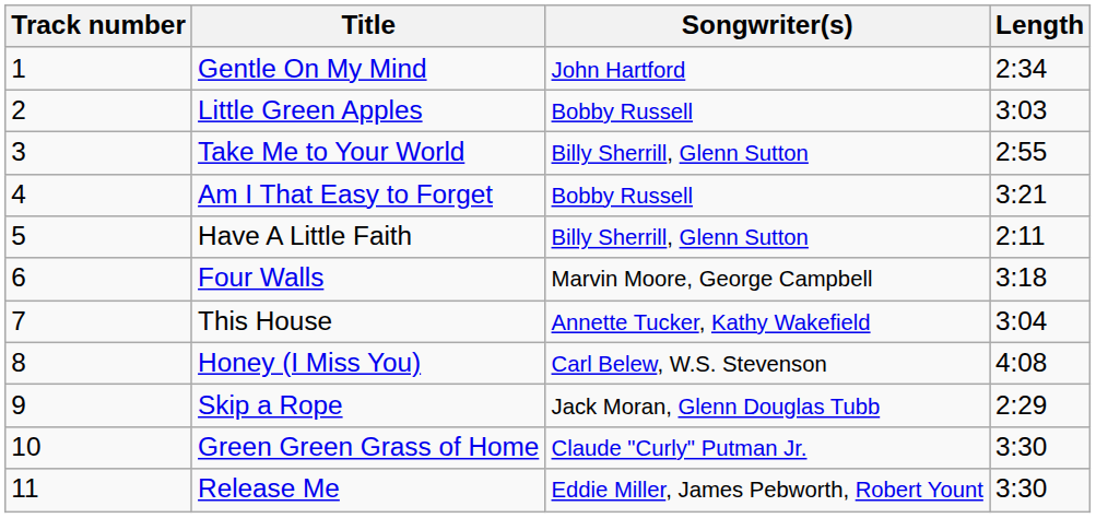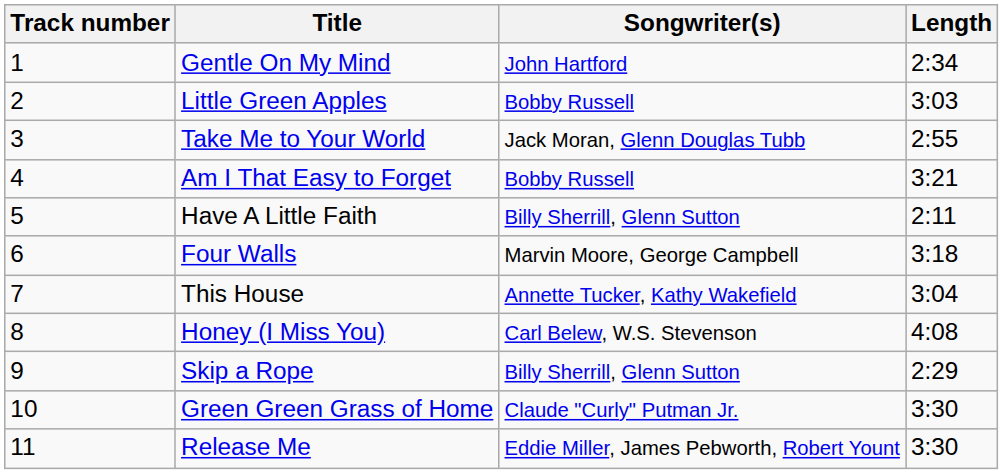 <table class="wikitable">
 <tr>
 <th>Track number</th>
 <th>Title</th>
 <th>Songwriter(s)</th>
 <th>Length</th>
 </tr>
 <tr>
 <td>1</td>
 <td><a href='#'>Gentle On My Mind</a></td>
 <td><small><a href='#'>John Hartford</a></small></td>
 <td>2:34</td>
 </tr>
 <tr>
 <td>2</td>
 <td><a href='#'>Little Green Apples</a></td>
 <td><small><a href='#'>Bobby Russell</a></small></td>
 <td>3:03</td>
 </tr>
 <tr>
 <td>3</td>
 <td><a href='#'>Take Me to Your World</a></td>
-<td><small><a href='#'>Billy Sherrill</a>, <a href='#'>Glenn Sutton</a></small></td>
+<td><small>Jack Moran, <a href='#'>Glenn Douglas Tubb</a></small></td>
 <td>2:55</td>
 </tr>
 <tr>
 <td>4</td>
 <td><a href='#'>Am I That Easy to Forget</a></td>
 <td><small><a href='#'>Bobby Russell</a></small></td>
 <td>3:21</td>
 </tr>
 <tr>
 <td>5</td>
 <td>Have A Little Faith</td>
 <td><small><a href='#'>Billy Sherrill</a>, <a href='#'>Glenn Sutton</a></small></td>
 <td>2:11</td>
 </tr>
 <tr>
 <td>6</td>
 <td><a href='#'>Four Walls</a></td>
 <td><small>Marvin Moore, George Campbell</small></td>
 <td>3:18</td>
 </tr>
 <tr>
 <td>7</td>
 <td>This House</td>
 <td><small><a href='#'>Annette Tucker</a>, <a href='#'>Kathy Wakefield</a></small></td>
 <td>3:04</td>
 </tr>
 <tr>
 <td>8</td>
 <td><a href='#'>Honey (I Miss You)</a></td>
 <td><small><a href='#'>Carl Belew</a>, W.S. Stevenson</small></td>
 <td>4:08</td>
 </tr>
 <tr>
 <td>9</td>
 <td><a href='#'>Skip a Rope</a></td>
-<td><small>Jack Moran, <a href='#'>Glenn Douglas Tubb</a></small></td>
+<td><small><a href='#'>Billy Sherrill</a>, <a href='#'>Glenn Sutton</a></small></td>
 <td>2:29</td>
 </tr>
 <tr>
 <td>10</td>
 <td><a href='#'>Green Green Grass of Home</a></td>
 <td><small><a href='#'>Claude "Curly" Putman Jr.</a></small></td>
 <td>3:30</td>
 </tr>
 <tr>
 <td>11</td>
 <td><a href='#'>Release Me</a></td>
 <td><small><a href='#'>Eddie Miller</a>, James Pebworth, <a href='#'>Robert Yount</a></small></td>
 <td>3:30</td>
 </tr>
 </table>
